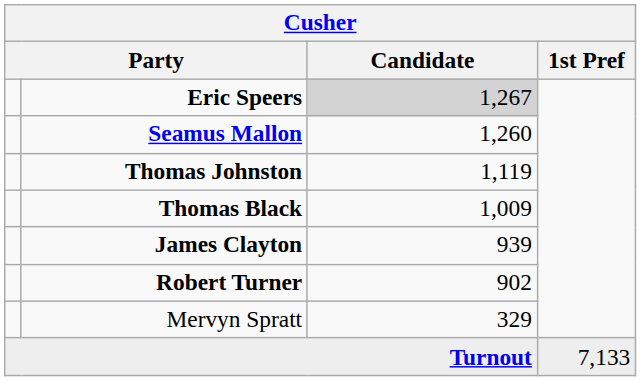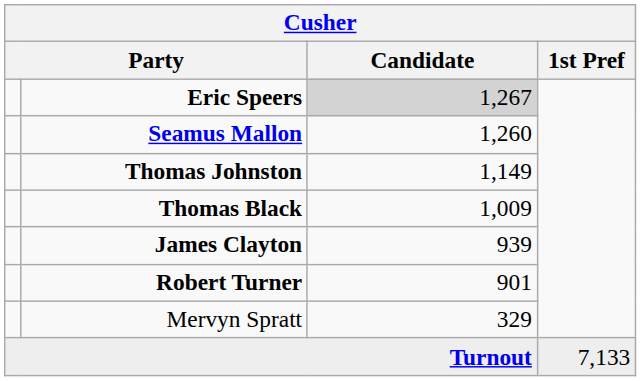 <table class="wikitable">
 <tr>
 <th colspan="4" align="center"><a href='#'>Cusher</a></th>
 </tr>
 <tr>
 <th colspan="2" align="center" width=200>Party</th>
 <th width=150>Candidate</th>
 <th width=60>1st Pref</th>
 </tr>
 <tr>
 <td></td>
 <td align="right"><strong>Eric Speers</strong></td>
 <td align="right" style="background: lightgrey;">1,267</td>
 </tr>
 <tr>
 <td></td>
 <td align="right"><strong><a href='#'>Seamus Mallon</a></strong></td>
 <td align="right">1,260</td>
 </tr>
 <tr>
 <td></td>
 <td align="right"><strong>Thomas Johnston</strong></td>
-<td align="right">1,119</td>
+<td align="right">1,149</td>
 </tr>
 <tr>
 <td></td>
 <td align="right"><strong>Thomas Black</strong></td>
 <td align="right">1,009</td>
 </tr>
 <tr>
 <td></td>
 <td align="right"><strong>James Clayton</strong></td>
 <td align="right">939</td>
 </tr>
 <tr>
 <td></td>
 <td align="right"><strong>Robert Turner</strong></td>
-<td align="right">902</td>
+<td align="right">901</td>
 </tr>
 <tr>
 <td></td>
 <td align="right">Mervyn Spratt</td>
 <td align="right">329</td>
 </tr>
 <tr bgcolor="EEEEEE">
 <td colspan=3 align="right"><strong><a href='#'>Turnout</a></strong></td>
 <td align="right">7,133</td>
 </tr>
 </table>
